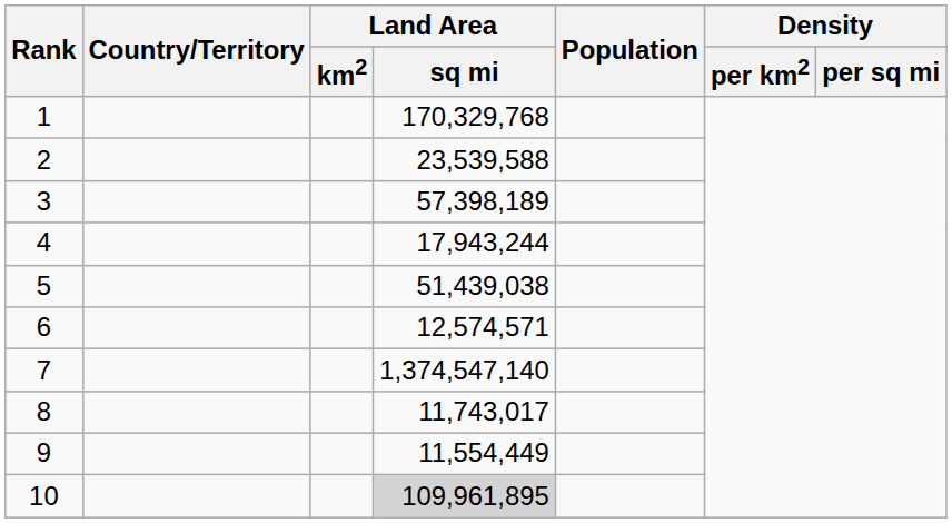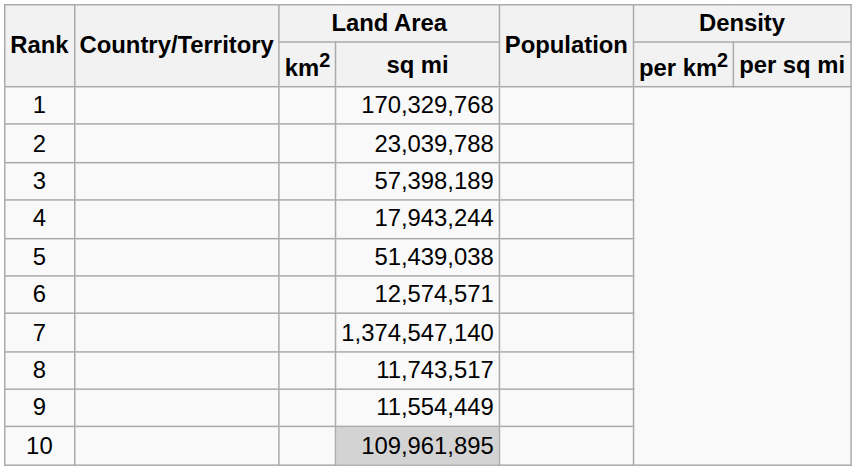 <table class="sortable wikitable" style="text-align:right">
 <tr>
 <th rowspan="2" data-sort-type="number">Rank</th>
 <th rowspan="2">Country/Territory</th>
 <th colspan="2">Land Area</th>
 <th rowspan="2">Population</th>
 <th colspan="2">Density</th>
 </tr>
 <tr>
 <th>km<sup>2</sup></th>
 <th>sq mi</th>
 <th>per km<sup>2</sup></th>
 <th>per sq mi</th>
 </tr>
 <tr>
 <td align="center">1</td>
 <td align="left"></td>
 <td></td>
 <td>170,329,768</td>
 <td></td>
 </tr>
 <tr>
 <td align="center">2</td>
 <td align="left"></td>
 <td></td>
-<td>23,539,588</td>
+<td>23,039,788</td>
 <td></td>
 </tr>
 <tr>
 <td align="center">3</td>
 <td align="left"></td>
 <td></td>
 <td>57,398,189</td>
 <td></td>
 </tr>
 <tr>
 <td align="center">4</td>
 <td align="left"></td>
 <td></td>
 <td>17,943,244</td>
 <td></td>
 </tr>
 <tr>
 <td align="center">5</td>
 <td align="left"></td>
 <td></td>
 <td>51,439,038</td>
 <td></td>
 </tr>
 <tr>
 <td align="center">6</td>
 <td align="left"></td>
 <td></td>
 <td>12,574,571</td>
 <td></td>
 </tr>
 <tr>
 <td align="center">7</td>
 <td align="left"></td>
 <td></td>
 <td>1,374,547,140</td>
 <td></td>
 </tr>
 <tr>
 <td align="center">8</td>
 <td align="left"></td>
 <td></td>
-<td>11,743,017</td>
+<td>11,743,517</td>
 <td></td>
 </tr>
 <tr>
 <td align="center">9</td>
 <td align="left"></td>
 <td></td>
 <td>11,554,449</td>
 <td></td>
 </tr>
 <tr>
 <td align="center">10</td>
 <td align="left"></td>
 <td></td>
 <td style="background: lightgrey;">109,961,895</td>
 <td></td>
 </tr>
 </table>
